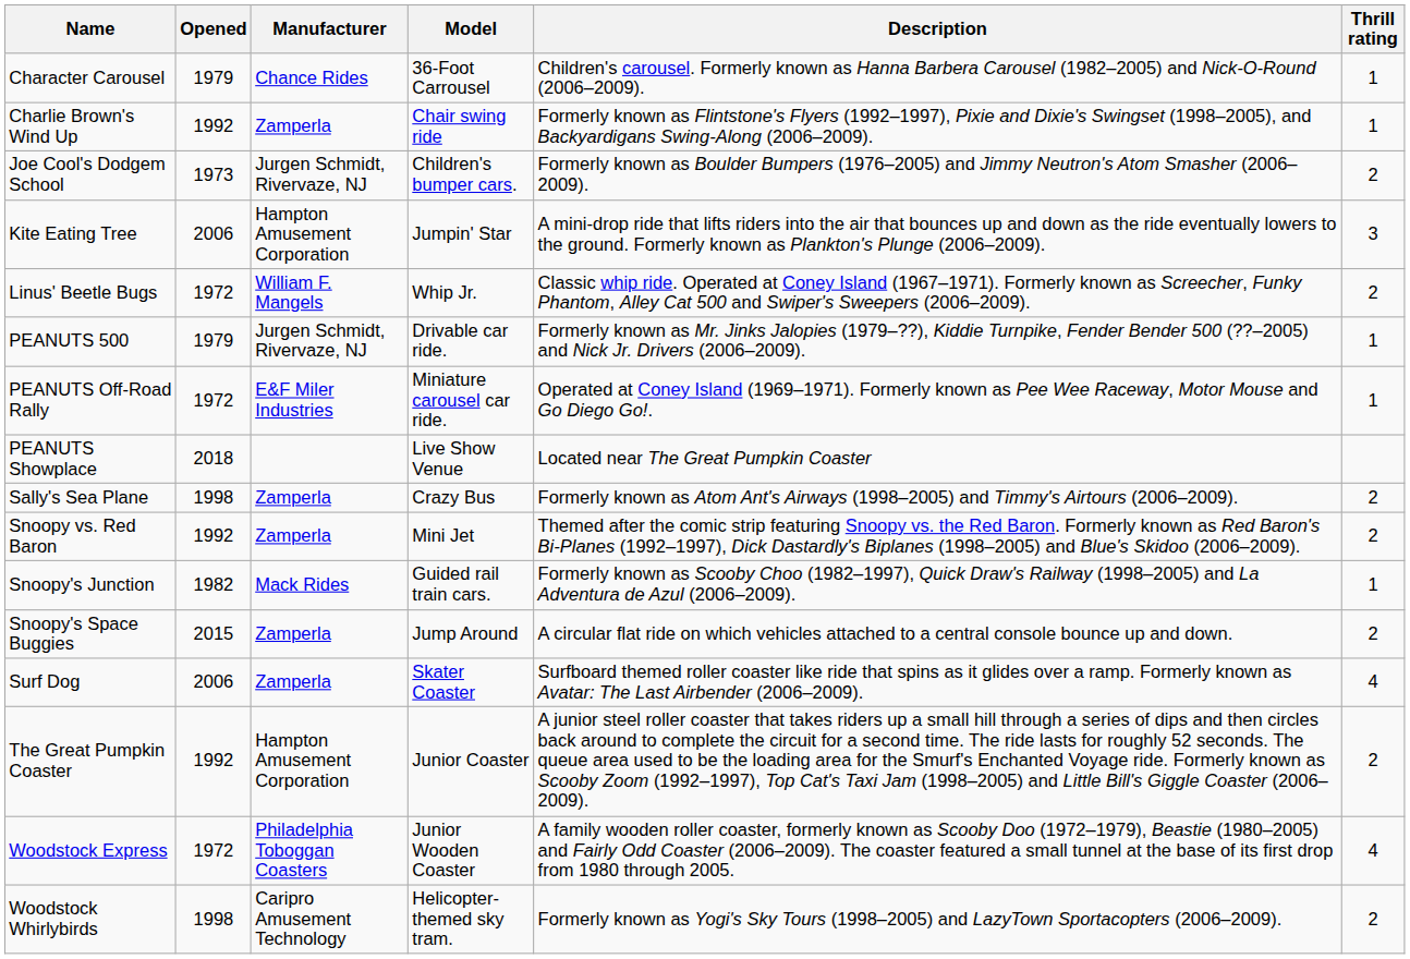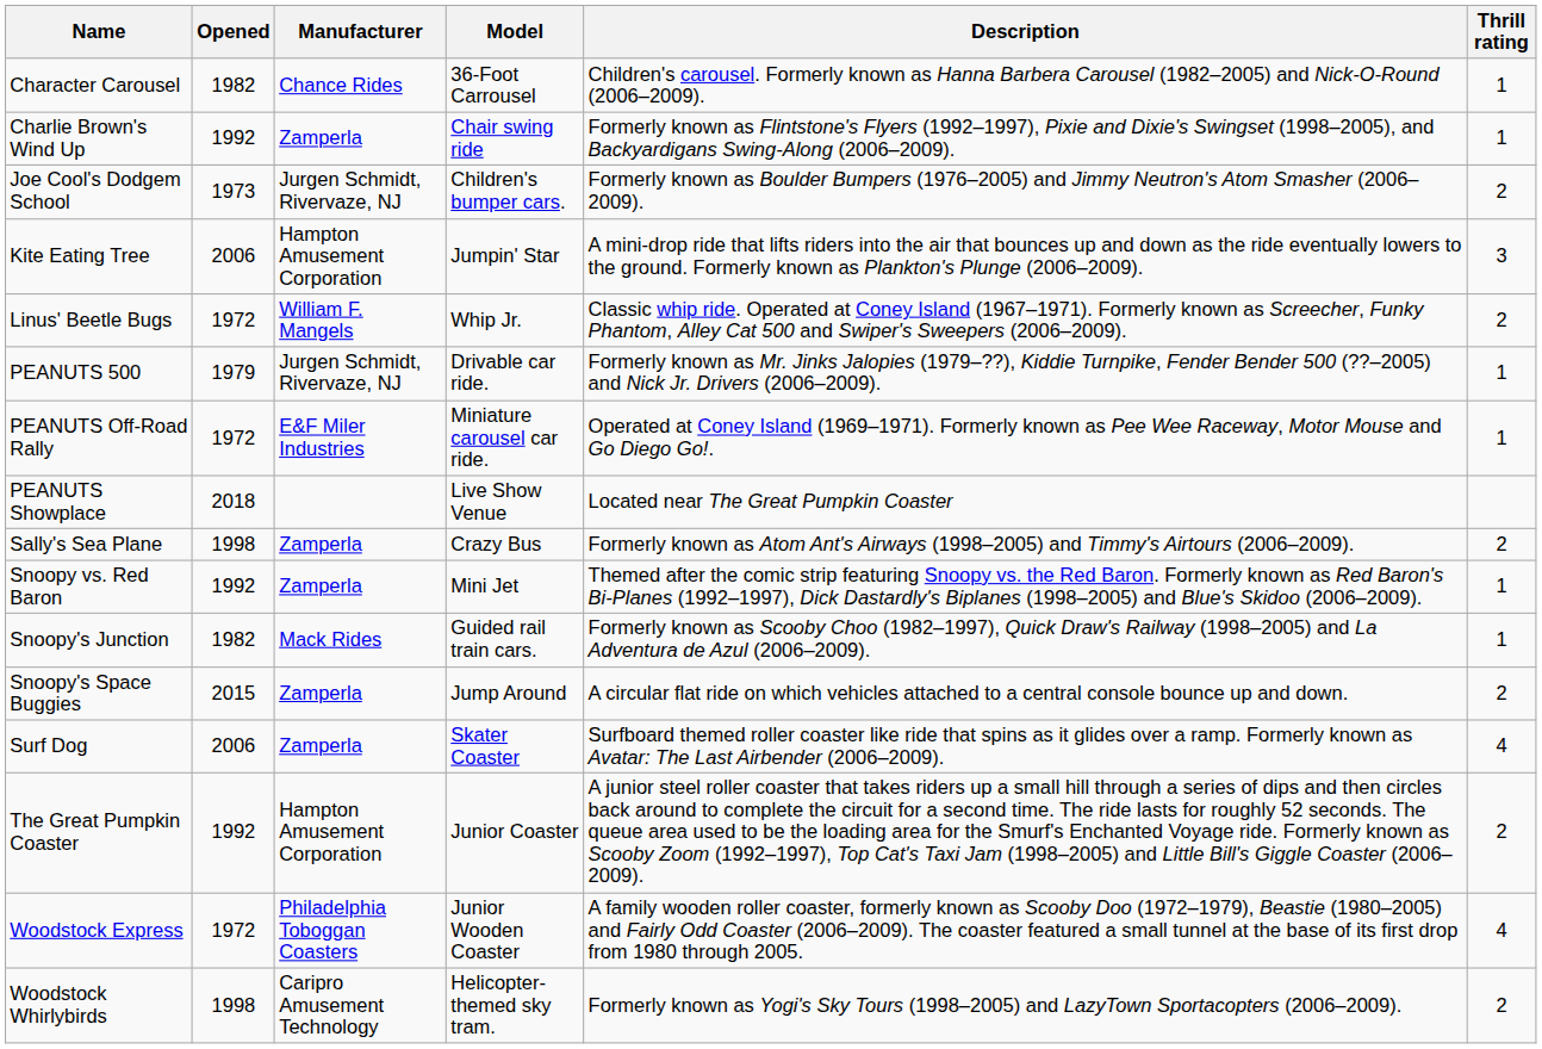 <table class="wikitable sortable">
 <tr>
 <th width=145px>Name</th>
 <th>Opened</th>
 <th>Manufacturer</th>
 <th>Model</th>
 <th>Description</th>
 <th style=max-width:4em>Thrill rating</th>
 </tr>
 <tr>
 <td>Character Carousel</td>
-<td align=center>1979</td>
+<td align=center>1982</td>
 <td><a href='#'>Chance Rides</a></td>
 <td>36-Foot Carrousel</td>
 <td>Children's <a href='#'>carousel</a>. Formerly known as <em>Hanna Barbera Carousel</em> (1982–2005) and <em>Nick-O-Round</em> (2006–2009).</td>
 <td align=center>1</td>
 </tr>
 <tr>
 <td>Charlie Brown's Wind Up</td>
 <td align=center>1992</td>
 <td><a href='#'>Zamperla</a></td>
 <td><a href='#'>Chair swing ride</a></td>
 <td>Formerly known as <em>Flintstone's Flyers</em> (1992–1997), <em>Pixie and Dixie's Swingset</em> (1998–2005), and <em>Backyardigans Swing-Along</em> (2006–2009).</td>
 <td align=center>1</td>
 </tr>
 <tr>
 <td>Joe Cool's Dodgem School</td>
 <td align=center>1973</td>
 <td>Jurgen Schmidt, Rivervaze, NJ</td>
 <td>Children's <a href='#'>bumper cars</a>.</td>
 <td>Formerly known as <em>Boulder Bumpers</em> (1976–2005) and <em>Jimmy Neutron's Atom Smasher</em> (2006–2009).</td>
 <td align=center>2</td>
 </tr>
 <tr>
 <td>Kite Eating Tree</td>
 <td align=center>2006</td>
 <td>Hampton Amusement Corporation</td>
 <td>Jumpin' Star</td>
 <td>A mini-drop ride that lifts riders  into the air that bounces up and down as the ride eventually lowers to the ground. Formerly known as <em>Plankton's Plunge</em> (2006–2009).</td>
 <td align=center>3</td>
 </tr>
 <tr>
 <td>Linus' Beetle Bugs</td>
 <td align=center>1972</td>
 <td><a href='#'>William F. Mangels</a></td>
 <td>Whip Jr.</td>
 <td>Classic <a href='#'>whip ride</a>. Operated at <a href='#'>Coney Island</a> (1967–1971). Formerly known as <em>Screecher</em>, <em>Funky Phantom</em>, <em>Alley Cat 500</em> and <em>Swiper's Sweepers</em> (2006–2009).</td>
 <td align=center>2</td>
 </tr>
 <tr>
 <td>PEANUTS 500</td>
 <td align=center>1979</td>
 <td>Jurgen Schmidt, Rivervaze, NJ</td>
 <td>Drivable car ride.</td>
 <td>Formerly known as <em>Mr. Jinks Jalopies</em> (1979–??), <em>Kiddie Turnpike</em>, <em>Fender Bender 500</em> (??–2005) and <em>Nick Jr. Drivers</em> (2006–2009).</td>
 <td align=center>1</td>
 </tr>
 <tr>
 <td>PEANUTS Off-Road Rally</td>
 <td align=center>1972</td>
 <td><a href='#'>E&F Miler Industries</a></td>
 <td>Miniature <a href='#'>carousel</a> car ride.</td>
 <td>Operated at <a href='#'>Coney Island</a> (1969–1971). Formerly known as <em>Pee Wee Raceway</em>, <em>Motor Mouse</em> and <em>Go Diego Go!</em>.</td>
 <td align=center>1</td>
 </tr>
 <tr>
 <td>PEANUTS Showplace</td>
 <td align=center>2018</td>
 <td></td>
 <td>Live Show Venue</td>
 <td>Located near <em>The Great Pumpkin Coaster</em></td>
 <td></td>
 </tr>
 <tr>
 <td>Sally's Sea Plane</td>
 <td align=center>1998</td>
 <td><a href='#'>Zamperla</a></td>
 <td>Crazy Bus</td>
 <td>Formerly known as <em>Atom Ant's Airways</em> (1998–2005) and <em>Timmy's Airtours</em> (2006–2009).</td>
 <td align=center>2</td>
 </tr>
 <tr>
 <td>Snoopy vs. Red Baron</td>
 <td align="center">1992</td>
 <td><a href='#'>Zamperla</a></td>
 <td>Mini Jet</td>
 <td>Themed after the comic strip featuring <a href='#'>Snoopy vs. the Red Baron</a>. Formerly known as <em>Red Baron's Bi-Planes</em> (1992–1997), <em>Dick Dastardly's Biplanes</em> (1998–2005) and <em>Blue's Skidoo</em> (2006–2009).</td>
-<td align="center">2</td>
+<td align="center">1</td>
 </tr>
 <tr>
 <td>Snoopy's Junction</td>
 <td align=center>1982</td>
 <td><a href='#'>Mack Rides</a></td>
 <td>Guided rail train cars.</td>
 <td>Formerly known as <em>Scooby Choo</em> (1982–1997), <em>Quick Draw's Railway</em> (1998–2005) and <em>La Adventura de Azul</em> (2006–2009).</td>
 <td align=center>1</td>
 </tr>
 <tr>
 <td>Snoopy's Space Buggies</td>
 <td align=center>2015</td>
 <td><a href='#'>Zamperla</a></td>
 <td>Jump Around</td>
 <td>A circular flat ride on which vehicles attached to a central console bounce up and down.</td>
 <td align=center>2</td>
 </tr>
 <tr>
 <td>Surf Dog</td>
 <td align=center>2006</td>
 <td><a href='#'>Zamperla</a></td>
 <td><a href='#'>Skater Coaster</a></td>
 <td>Surfboard themed roller coaster like ride that spins as it glides over a ramp. Formerly known as <em>Avatar: The Last Airbender</em> (2006–2009).</td>
 <td align=center>4</td>
 </tr>
 <tr>
 <td>The Great Pumpkin Coaster</td>
 <td align=center>1992</td>
 <td>Hampton Amusement Corporation</td>
 <td>Junior Coaster</td>
 <td>A junior steel roller coaster that takes riders up a small hill through a series of dips and then circles back around to complete the circuit for a second time. The ride lasts for roughly 52 seconds. The queue area used to be the loading area for the Smurf's Enchanted Voyage ride. Formerly known as <em>Scooby Zoom</em> (1992–1997), <em>Top Cat's Taxi Jam</em> (1998–2005) and <em>Little Bill's Giggle Coaster</em> (2006–2009).</td>
 <td align=center>2</td>
 </tr>
 <tr>
 <td><a href='#'>Woodstock Express</a></td>
 <td align=center>1972</td>
 <td><a href='#'>Philadelphia Toboggan Coasters</a></td>
 <td>Junior Wooden Coaster</td>
 <td>A family wooden roller coaster, formerly known as <em>Scooby Doo</em> (1972–1979), <em>Beastie</em> (1980–2005) and <em>Fairly Odd Coaster</em> (2006–2009). The coaster featured a small tunnel at the base of its first drop from 1980 through 2005.</td>
 <td align=center>4</td>
 </tr>
 <tr>
 <td>Woodstock Whirlybirds</td>
 <td align=center>1998</td>
 <td>Caripro Amusement Technology</td>
 <td>Helicopter-themed sky tram.</td>
 <td>Formerly known as <em>Yogi's Sky Tours</em> (1998–2005) and <em>LazyTown Sportacopters</em> (2006–2009).</td>
 <td align=center>2</td>
 </tr>
 </table>
